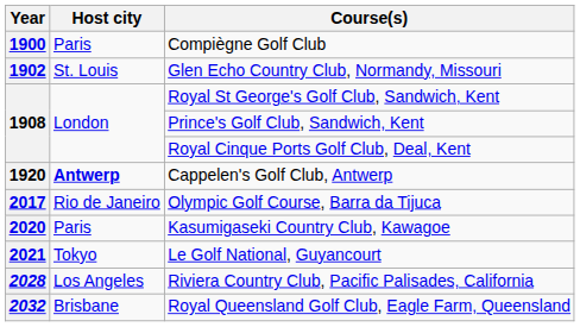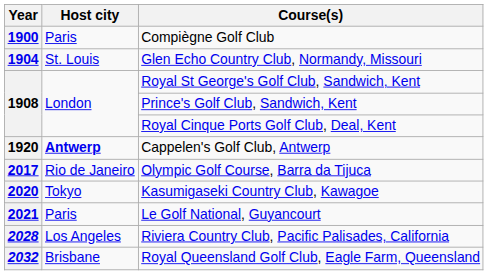 <table class="wikitable">
 <tr>
 <th scope="col">Year</th>
 <th scope="col">Host city</th>
 <th scope="col">Course(s)</th>
 </tr>
 <tr>
 <th scope="row"><a href='#'>1900</a></th>
 <td> <a href='#'>Paris</a></td>
 <td>Compiègne Golf Club</td>
 </tr>
 <tr>
-<th scope="row"><a href='#'>1902</a></th>
+<th scope="row"><a href='#'>1904</a></th>
 <td> <a href='#'>St. Louis</a></td>
 <td><a href='#'>Glen Echo Country Club</a>, <a href='#'>Normandy, Missouri</a></td>
 </tr>
 <tr>
 <th scope="rowgroup" rowspan=3>1908</th>
 <td rowspan=3> <a href='#'>London</a></td>
 <td><a href='#'>Royal St George's Golf Club</a>, <a href='#'>Sandwich, Kent</a></td>
 </tr>
 <tr>
 <td><a href='#'>Prince's Golf Club</a>, <a href='#'>Sandwich, Kent</a></td>
 </tr>
 <tr>
 <td><a href='#'>Royal Cinque Ports Golf Club</a>, <a href='#'>Deal, Kent</a></td>
 </tr>
 <tr>
 <th scope="row">1920</th>
 <td><strong> <a href='#'>Antwerp</a></strong></td>
 <td>Cappelen's Golf Club, <a href='#'>Antwerp</a></td>
 </tr>
 <tr>
 <th scope="row"><a href='#'>2017</a></th>
 <td> <a href='#'>Rio de Janeiro</a></td>
 <td><a href='#'>Olympic Golf Course</a>, <a href='#'>Barra da Tijuca</a></td>
 </tr>
 <tr>
 <th scope="row"><a href='#'>2020</a></th>
-<td> <a href='#'>Paris</a></td>
+<td> <a href='#'>Tokyo</a></td>
 <td><a href='#'>Kasumigaseki Country Club</a>, <a href='#'>Kawagoe</a></td>
 </tr>
 <tr>
 <th scope="row"><a href='#'>2021</a></th>
-<td> <a href='#'>Tokyo</a></td>
+<td> <a href='#'>Paris</a></td>
 <td><a href='#'>Le Golf National</a>, <a href='#'>Guyancourt</a></td>
 </tr>
 <tr>
 <th scope="row"><em><a href='#'>2028</a></em></th>
 <td> <a href='#'>Los Angeles</a></td>
 <td><a href='#'>Riviera Country Club</a>, <a href='#'>Pacific Palisades, California</a></td>
 </tr>
 <tr>
 <th scope="row"><em><a href='#'>2032</a></em></th>
 <td> <a href='#'>Brisbane</a></td>
 <td><a href='#'>Royal Queensland Golf Club</a>, <a href='#'>Eagle Farm, Queensland</a></td>
 </tr>
 </table>
